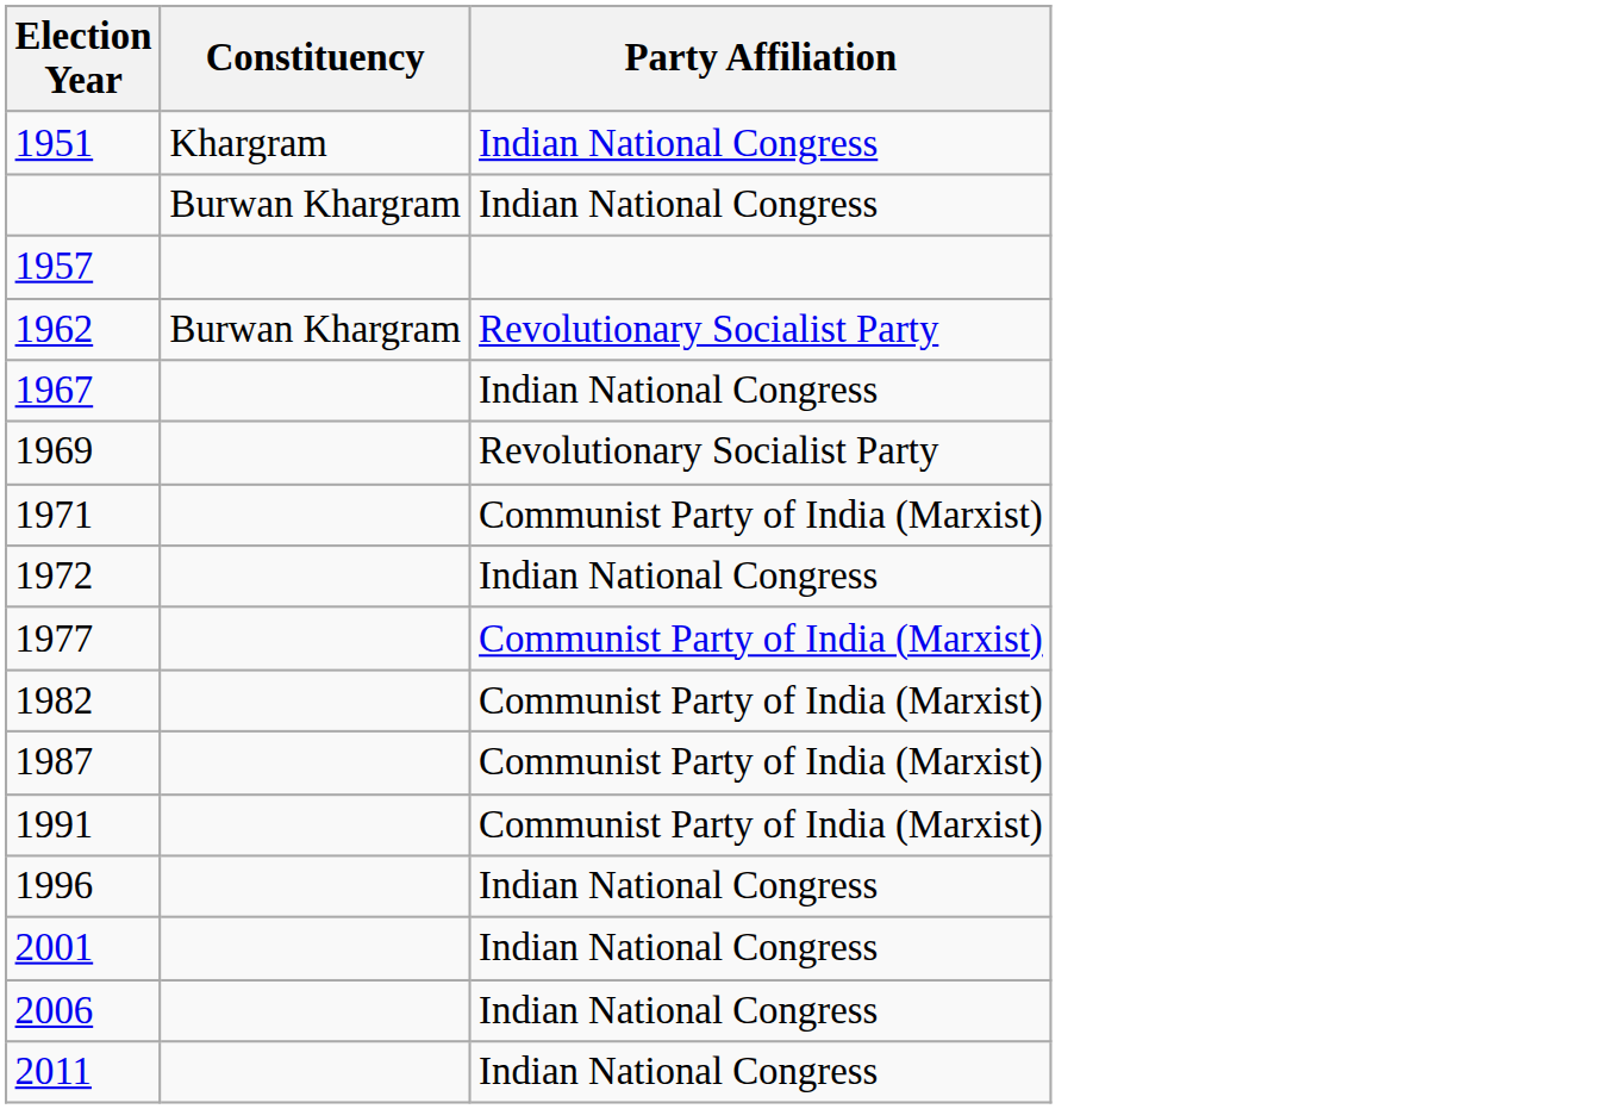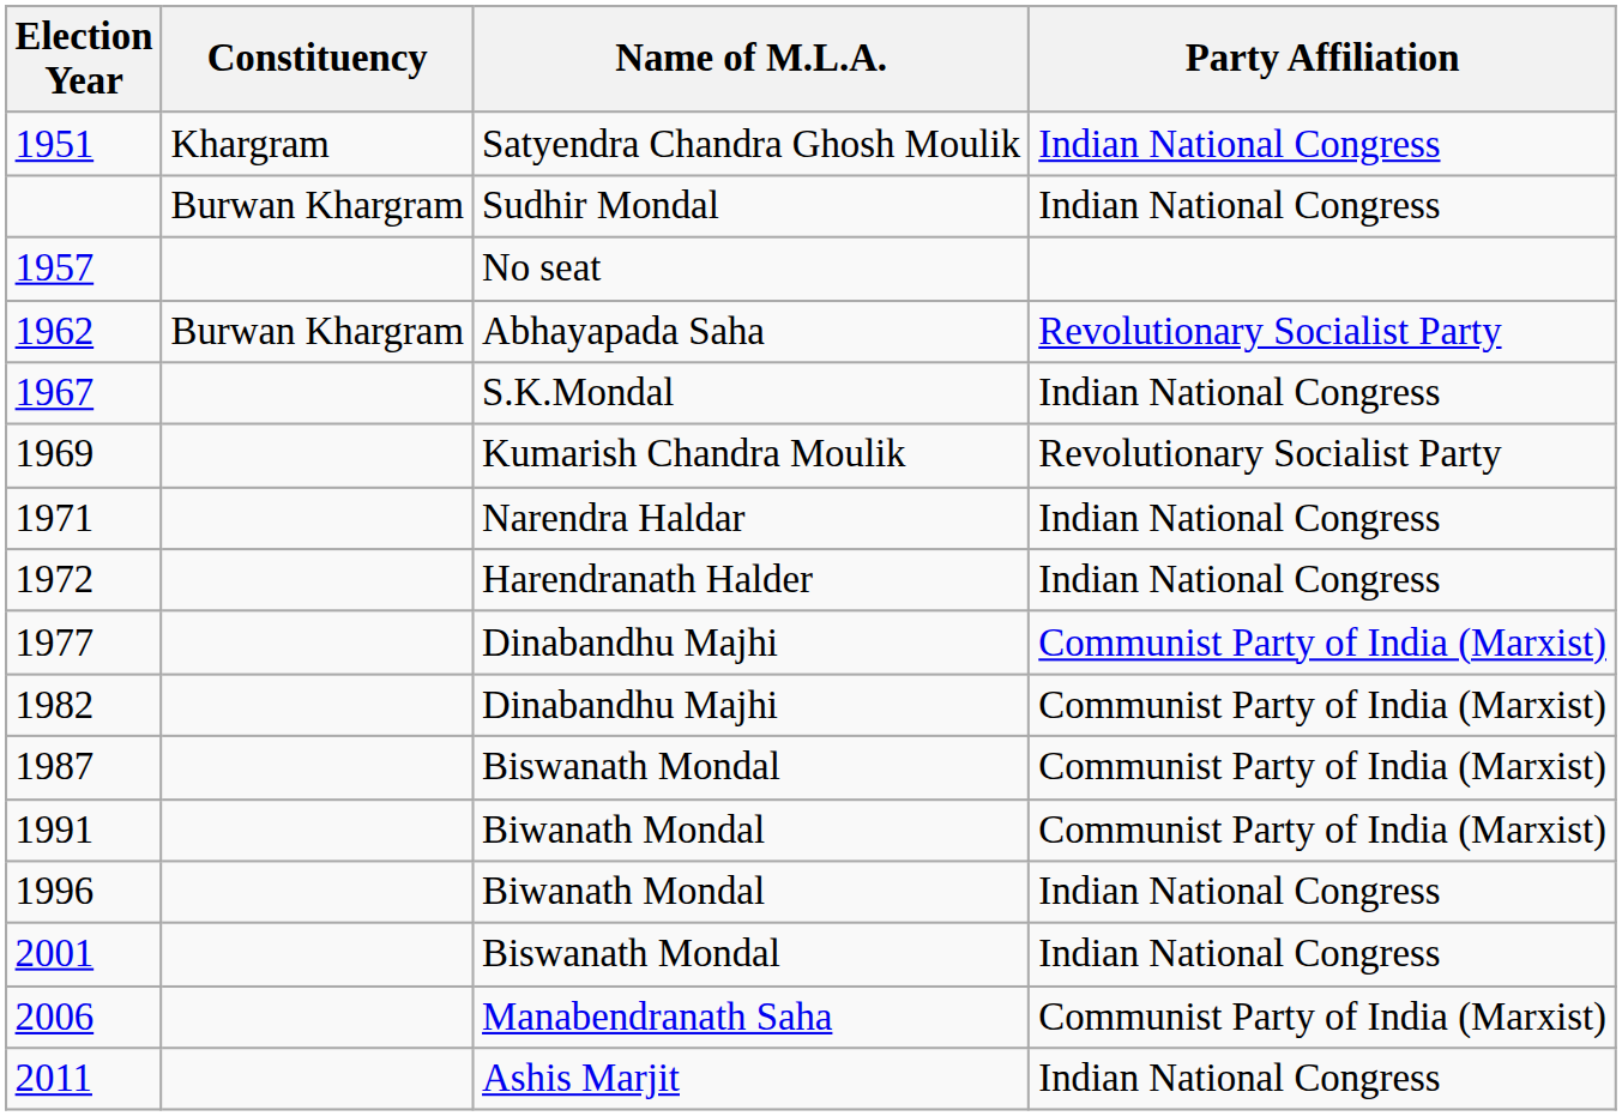 <table class="wikitable sortable">
 <tr>
 <th>Election<br> Year</th>
 <th>Constituency</th>
+<th>Name of M.L.A.</th>
 <th>Party Affiliation</th>
 </tr>
 <tr>
 <td><a href='#'>1951</a></td>
 <td>Khargram</td>
+<td>Satyendra Chandra Ghosh Moulik</td>
 <td><a href='#'>Indian National Congress</a></td>
 </tr>
 <tr>
 <td></td>
 <td>Burwan Khargram</td>
+<td>Sudhir Mondal</td>
 <td>Indian National Congress</td>
 </tr>
 <tr>
 <td><a href='#'>1957</a></td>
 <td></td>
+<td>No seat</td>
 <td></td>
 </tr>
 <tr>
 <td><a href='#'>1962</a></td>
 <td>Burwan Khargram</td>
+<td>Abhayapada Saha</td>
 <td><a href='#'>Revolutionary Socialist Party</a></td>
 </tr>
 <tr>
 <td><a href='#'>1967</a></td>
 <td></td>
+<td>S.K.Mondal</td>
 <td>Indian National Congress</td>
 </tr>
 <tr>
 <td>1969</td>
 <td></td>
+<td>Kumarish Chandra Moulik</td>
 <td>Revolutionary Socialist Party</td>
 </tr>
 <tr>
 <td>1971</td>
 <td></td>
-<td>Communist Party of India (Marxist)</td>
+<td>Narendra Haldar</td>
+<td>Indian National Congress</td>
 </tr>
 <tr>
 <td>1972</td>
 <td></td>
+<td>Harendranath Halder</td>
 <td>Indian National Congress</td>
 </tr>
 <tr>
 <td>1977</td>
 <td></td>
+<td>Dinabandhu Majhi</td>
 <td><a href='#'>Communist Party of India (Marxist)</a></td>
 </tr>
 <tr>
 <td>1982</td>
 <td></td>
+<td>Dinabandhu Majhi</td>
 <td>Communist Party of India (Marxist)</td>
 </tr>
 <tr>
 <td>1987</td>
 <td></td>
+<td>Biswanath Mondal</td>
 <td>Communist Party of India (Marxist)</td>
 </tr>
 <tr>
 <td>1991</td>
 <td></td>
+<td>Biwanath Mondal</td>
 <td>Communist Party of India (Marxist)</td>
 </tr>
 <tr>
 <td>1996</td>
 <td></td>
+<td>Biwanath Mondal</td>
 <td>Indian National Congress</td>
 </tr>
 <tr>
 <td><a href='#'>2001</a></td>
 <td></td>
+<td>Biswanath Mondal</td>
 <td>Indian National Congress</td>
 </tr>
 <tr>
 <td><a href='#'>2006</a></td>
 <td></td>
-<td>Indian National Congress</td>
+<td><a href='#'>Manabendranath Saha</a></td>
+<td>Communist Party of India (Marxist)</td>
 </tr>
 <tr>
 <td><a href='#'>2011</a></td>
 <td></td>
+<td><a href='#'>Ashis Marjit</a></td>
 <td>Indian National Congress</td>
 </tr>
 </table>
